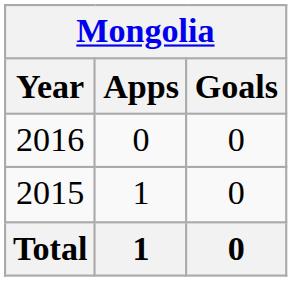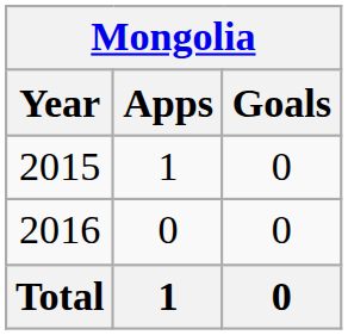 <table class="wikitable" style="text-align:center">
 <tr>
 <th colspan=3><a href='#'>Mongolia</a></th>
 </tr>
 <tr>
 <th>Year</th>
 <th>Apps</th>
 <th>Goals</th>
 </tr>
 <tr>
-<td>2016</td>
-<td>0</td>
+<td>2015</td>
+<td>1</td>
 <td>0</td>
 </tr>
 <tr>
-<td>2015</td>
-<td>1</td>
+<td>2016</td>
+<td>0</td>
 <td>0</td>
 </tr>
 <tr>
 <th>Total</th>
 <th>1</th>
 <th>0</th>
 </tr>
 </table>
